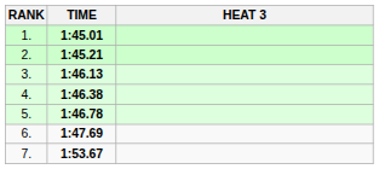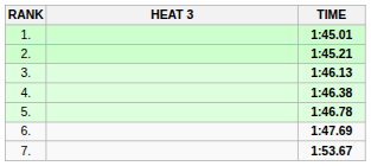 <table class="wikitable" style="border-collapse: collapse; font-size: 90%;">
 <tr>
 <th>RANK</th>
+<th style="width: 20em">HEAT 3</th>
 <th style="width: 5em">TIME</th>
-<th style="width: 20em">HEAT 3</th>
 </tr>
 <tr style="background:#ccffcc;">
 <td align="center">1.</td>
+<td></td>
 <td align="center"><strong>1:45.01</strong></td>
-<td></td>
 </tr>
 <tr style="background:#ccffcc;">
 <td align="center">2.</td>
+<td></td>
 <td align="center"><strong>1:45.21</strong></td>
-<td></td>
 </tr>
 <tr style="background:#ddffdd;">
 <td align="center">3.</td>
+<td></td>
 <td align="center"><strong>1:46.13</strong></td>
-<td></td>
 </tr>
 <tr style="background:#ddffdd;">
 <td align="center">4.</td>
+<td></td>
 <td align="center"><strong>1:46.38</strong></td>
-<td></td>
 </tr>
 <tr style="background:#ddffdd;">
 <td align="center">5.</td>
+<td></td>
 <td align="center"><strong>1:46.78</strong></td>
-<td></td>
 </tr>
 <tr>
 <td align="center">6.</td>
+<td></td>
 <td align="center"><strong>1:47.69</strong></td>
-<td></td>
 </tr>
 <tr>
 <td align="center">7.</td>
+<td></td>
 <td align="center"><strong>1:53.67</strong></td>
-<td></td>
 </tr>
 </table>
